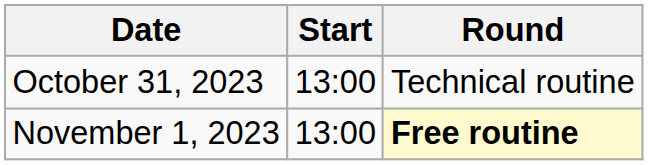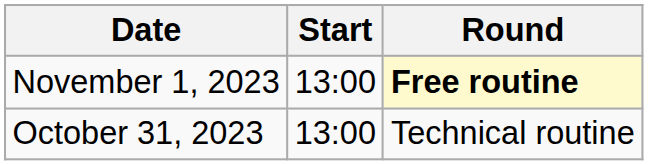 <table class=wikitable>
 <tr>
 <th>Date</th>
 <th>Start</th>
 <th>Round</th>
 </tr>
 <tr>
+<td>November 1, 2023</td>
+<td>13:00</td>
+<td style=background:lemonchiffon><strong>Free routine</strong></td>
+</tr>
+<tr>
 <td>October 31, 2023</td>
 <td>13:00</td>
 <td>Technical routine</td>
 </tr>
-<tr>
-<td>November 1, 2023</td>
-<td>13:00</td>
-<td style=background:lemonchiffon><strong>Free routine</strong></td>
-</tr>
 </table>
